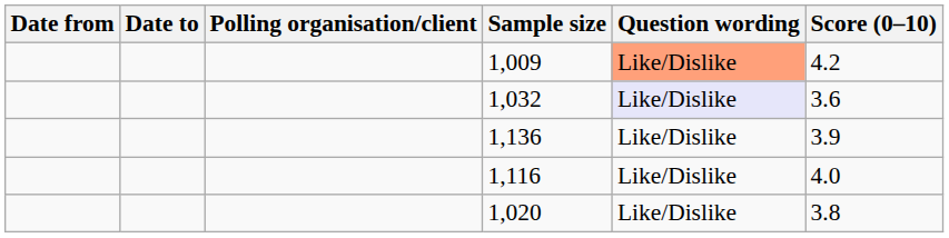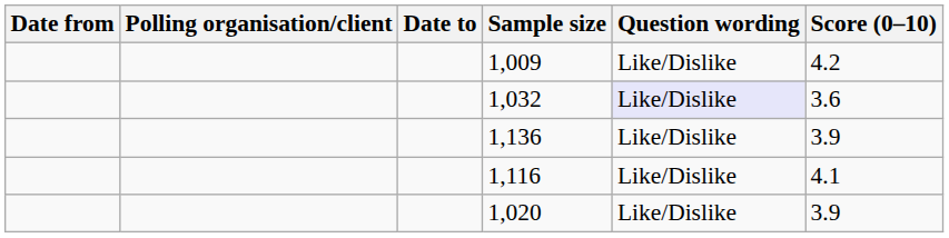 <table class="wikitable sortable">
 <tr>
 <th>Date from</th>
+<th>Polling organisation/client</th>
 <th>Date to</th>
-<th>Polling organisation/client</th>
 <th>Sample size</th>
 <th>Question wording</th>
 <th>Score (0–10)</th>
 </tr>
 <tr>
 <td></td>
 <td></td>
 <td></td>
 <td>1,009</td>
-<td style="background: lightsalmon;">Like/Dislike</td>
+<td>Like/Dislike</td>
 <td>4.2</td>
 </tr>
 <tr>
 <td></td>
 <td></td>
 <td></td>
 <td>1,032</td>
 <td style="background: lavender;">Like/Dislike</td>
 <td>3.6</td>
 </tr>
 <tr>
 <td></td>
 <td></td>
 <td></td>
 <td>1,136</td>
 <td>Like/Dislike</td>
 <td>3.9</td>
 </tr>
 <tr>
 <td></td>
 <td></td>
 <td></td>
 <td>1,116</td>
 <td>Like/Dislike</td>
-<td>4.0</td>
+<td>4.1</td>
 </tr>
 <tr>
 <td></td>
 <td></td>
 <td></td>
 <td>1,020</td>
 <td>Like/Dislike</td>
-<td>3.8</td>
+<td>3.9</td>
 </tr>
 </table>
